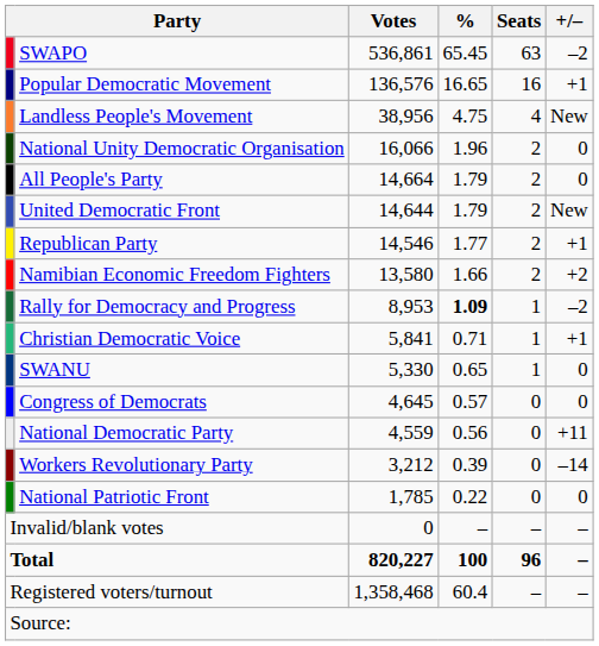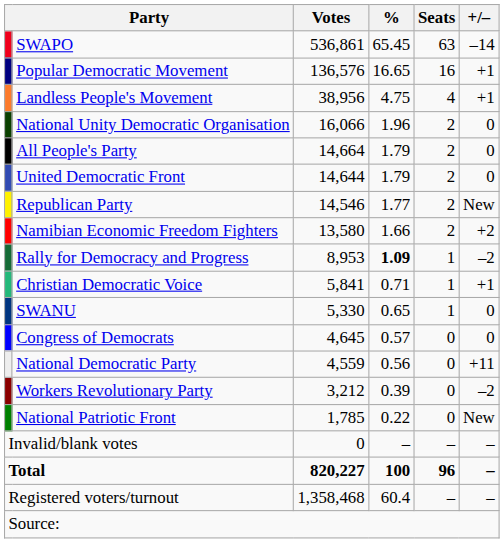 <table class=wikitable style=text-align:right>
 <tr>
 <th colspan=2>Party</th>
 <th>Votes</th>
 <th>%</th>
 <th>Seats</th>
 <th>+/–</th>
 </tr>
 <tr>
 <td bgcolor=#F0001C></td>
 <td align=left><a href='#'>SWAPO</a></td>
 <td>536,861</td>
 <td>65.45</td>
 <td>63</td>
-<td>–2</td>
+<td>–14</td>
 </tr>
 <tr>
 <td bgcolor=#000080></td>
 <td align=left><a href='#'>Popular Democratic Movement</a></td>
 <td>136,576</td>
 <td>16.65</td>
 <td>16</td>
 <td>+1</td>
 </tr>
 <tr>
 <td bgcolor=#FC7B2C></td>
 <td align=left><a href='#'>Landless People's Movement</a></td>
 <td>38,956</td>
 <td>4.75</td>
 <td>4</td>
-<td>New</td>
+<td>+1</td>
 </tr>
 <tr>
 <td bgcolor=#0B4000></td>
 <td align=left><a href='#'>National Unity Democratic Organisation</a></td>
 <td>16,066</td>
 <td>1.96</td>
 <td>2</td>
 <td>0</td>
 </tr>
 <tr>
 <td bgcolor=#000000></td>
 <td align=left><a href='#'>All People's Party</a></td>
 <td>14,664</td>
 <td>1.79</td>
 <td>2</td>
 <td>0</td>
 </tr>
 <tr>
 <td bgcolor=#314BB2></td>
 <td align=left><a href='#'>United Democratic Front</a></td>
 <td>14,644</td>
 <td>1.79</td>
 <td>2</td>
-<td>New</td>
+<td>0</td>
 </tr>
 <tr>
 <td bgcolor=#FFF100></td>
 <td align=left><a href='#'>Republican Party</a></td>
 <td>14,546</td>
 <td>1.77</td>
 <td>2</td>
-<td>+1</td>
+<td>New</td>
 </tr>
 <tr>
 <td bgcolor=red></td>
 <td align=left><a href='#'>Namibian Economic Freedom Fighters</a></td>
 <td>13,580</td>
 <td>1.66</td>
 <td>2</td>
 <td>+2</td>
 </tr>
 <tr>
 <td bgcolor=#166B37></td>
 <td align=left><a href='#'>Rally for Democracy and Progress</a></td>
 <td>8,953</td>
 <td><strong>1.09</strong></td>
 <td>1</td>
 <td>–2</td>
 </tr>
 <tr>
 <td bgcolor=#24B87A></td>
 <td align=left><a href='#'>Christian Democratic Voice</a></td>
 <td>5,841</td>
 <td>0.71</td>
 <td>1</td>
 <td>+1</td>
 </tr>
 <tr>
 <td bgcolor=#003580></td>
 <td align=left><a href='#'>SWANU</a></td>
 <td>5,330</td>
 <td>0.65</td>
 <td>1</td>
 <td>0</td>
 </tr>
 <tr>
 <td bgcolor=blue></td>
 <td align=left><a href='#'>Congress of Democrats</a></td>
 <td>4,645</td>
 <td>0.57</td>
 <td>0</td>
 <td>0</td>
 </tr>
 <tr>
 <td bgcolor=#EEEEEE></td>
 <td align=left><a href='#'>National Democratic Party</a></td>
 <td>4,559</td>
 <td>0.56</td>
 <td>0</td>
 <td>+11</td>
 </tr>
 <tr>
 <td bgcolor=darkred></td>
 <td align=left><a href='#'>Workers Revolutionary Party</a></td>
 <td>3,212</td>
 <td>0.39</td>
 <td>0</td>
-<td>–14</td>
+<td>–2</td>
 </tr>
 <tr>
 <td bgcolor=#008000></td>
 <td align=left><a href='#'>National Patriotic Front</a></td>
 <td>1,785</td>
 <td>0.22</td>
 <td>0</td>
-<td>0</td>
+<td>New</td>
 </tr>
 <tr>
 <td align=left colspan=2>Invalid/blank votes</td>
 <td>0</td>
 <td>–</td>
 <td>–</td>
 <td>–</td>
 </tr>
 <tr>
 <td align=left colspan=2><strong>Total</strong></td>
 <td><strong>820,227</strong></td>
 <td><strong>100</strong></td>
 <td><strong>96</strong></td>
 <td><strong>–</strong></td>
 </tr>
 <tr>
 <td align=left colspan=2>Registered voters/turnout</td>
 <td>1,358,468</td>
 <td>60.4</td>
 <td>–</td>
 <td>–</td>
 </tr>
 <tr>
 <td align=left colspan=6>Source: </td>
 </tr>
 </table>
